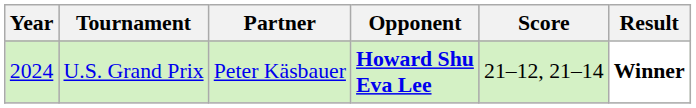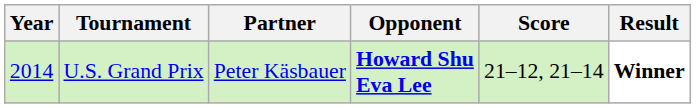 <table class="sortable wikitable" style="font-size: 90%;">
 <tr>
 <th>Year</th>
 <th>Tournament</th>
 <th>Partner</th>
 <th>Opponent</th>
 <th>Score</th>
 <th>Result</th>
 </tr>
 <tr style="background:#D4F1C5">
-<td align="center"><a href='#'>2024</a></td>
+<td align="center"><a href='#'>2014</a></td>
 <td align="left"><a href='#'>U.S. Grand Prix</a></td>
 <td align="left"> <a href='#'>Peter Käsbauer</a></td>
 <td align="left"><strong> <a href='#'>Howard Shu</a><br> <a href='#'>Eva Lee</a></strong></td>
 <td align="left">21–12, 21–14</td>
 <td style="text-align:left; background:white"> <strong>Winner</strong></td>
 </tr>
 </table>
